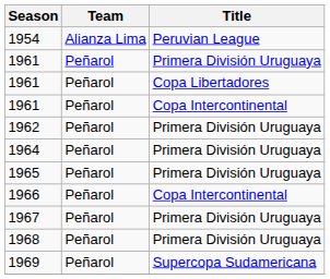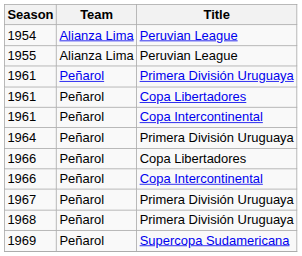 <table class="wikitable" style="text-align: left;">
 <tr>
 <th>Season</th>
 <th>Team</th>
 <th>Title</th>
 </tr>
 <tr>
 <td>1954</td>
 <td><a href='#'>Alianza Lima</a></td>
 <td><a href='#'>Peruvian League</a></td>
+</tr>
+<tr>
+<td>1955</td>
+<td>Alianza Lima</td>
+<td>Peruvian League</td>
 </tr>
 <tr>
 <td>1961</td>
 <td><a href='#'>Peñarol</a></td>
 <td><a href='#'>Primera División Uruguaya</a></td>
 </tr>
 <tr>
 <td>1961</td>
 <td>Peñarol</td>
 <td><a href='#'>Copa Libertadores</a></td>
 </tr>
 <tr>
 <td>1961</td>
 <td>Peñarol</td>
 <td><a href='#'>Copa Intercontinental</a></td>
 </tr>
 <tr>
-<td>1962</td>
-<td>Peñarol</td>
-<td>Primera División Uruguaya</td>
-</tr>
-<tr>
 <td>1964</td>
 <td>Peñarol</td>
 <td>Primera División Uruguaya</td>
 </tr>
 <tr>
-<td>1965</td>
+<td>1966</td>
 <td>Peñarol</td>
-<td>Primera División Uruguaya</td>
+<td>Copa Libertadores</td>
 </tr>
 <tr>
 <td>1966</td>
 <td>Peñarol</td>
 <td><a href='#'>Copa Intercontinental</a></td>
 </tr>
 <tr>
 <td>1967</td>
 <td>Peñarol</td>
 <td>Primera División Uruguaya</td>
 </tr>
 <tr>
 <td>1968</td>
 <td>Peñarol</td>
 <td>Primera División Uruguaya</td>
 </tr>
 <tr>
 <td>1969</td>
 <td>Peñarol</td>
 <td><a href='#'>Supercopa Sudamericana</a></td>
 </tr>
 <tr>
 </tr>
 </table>
